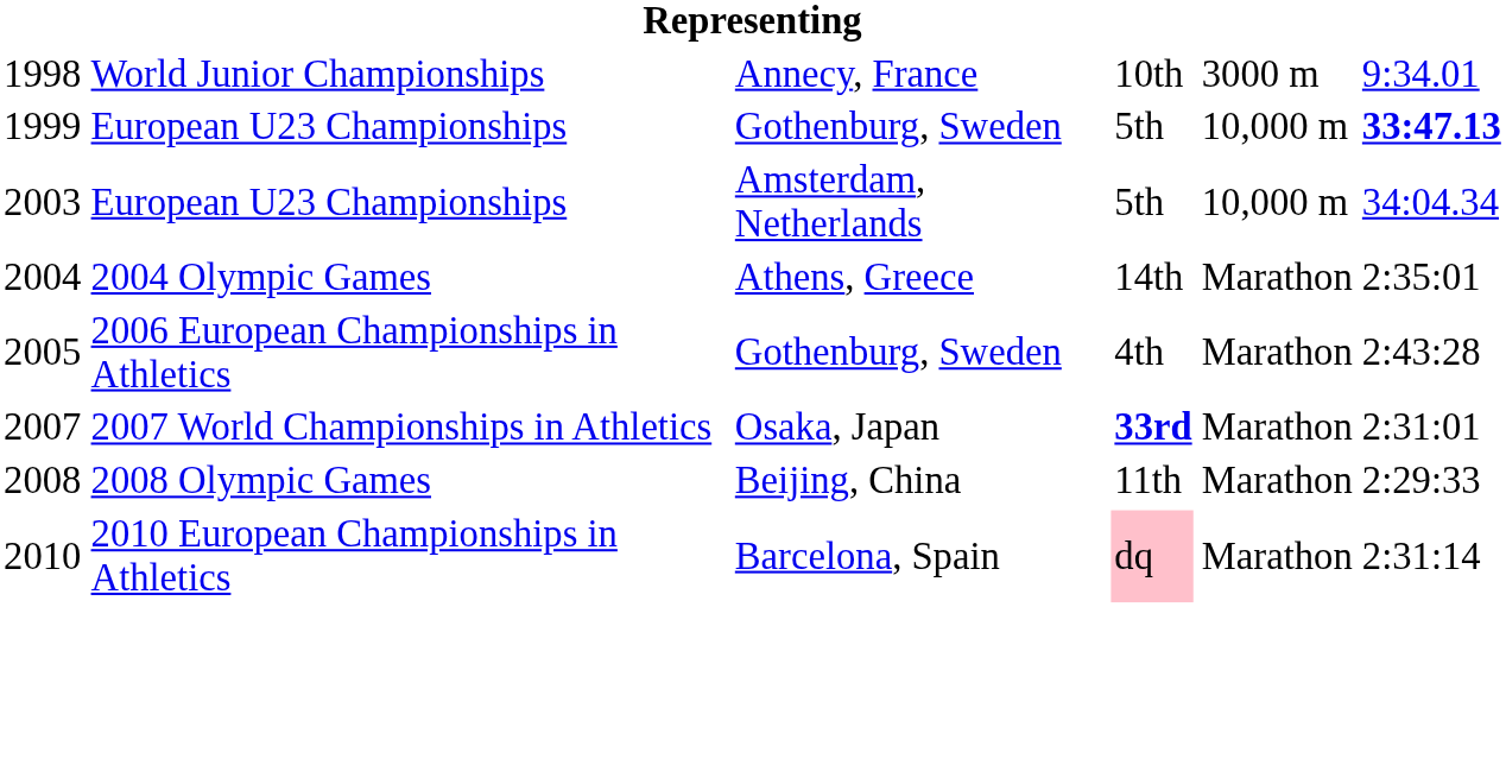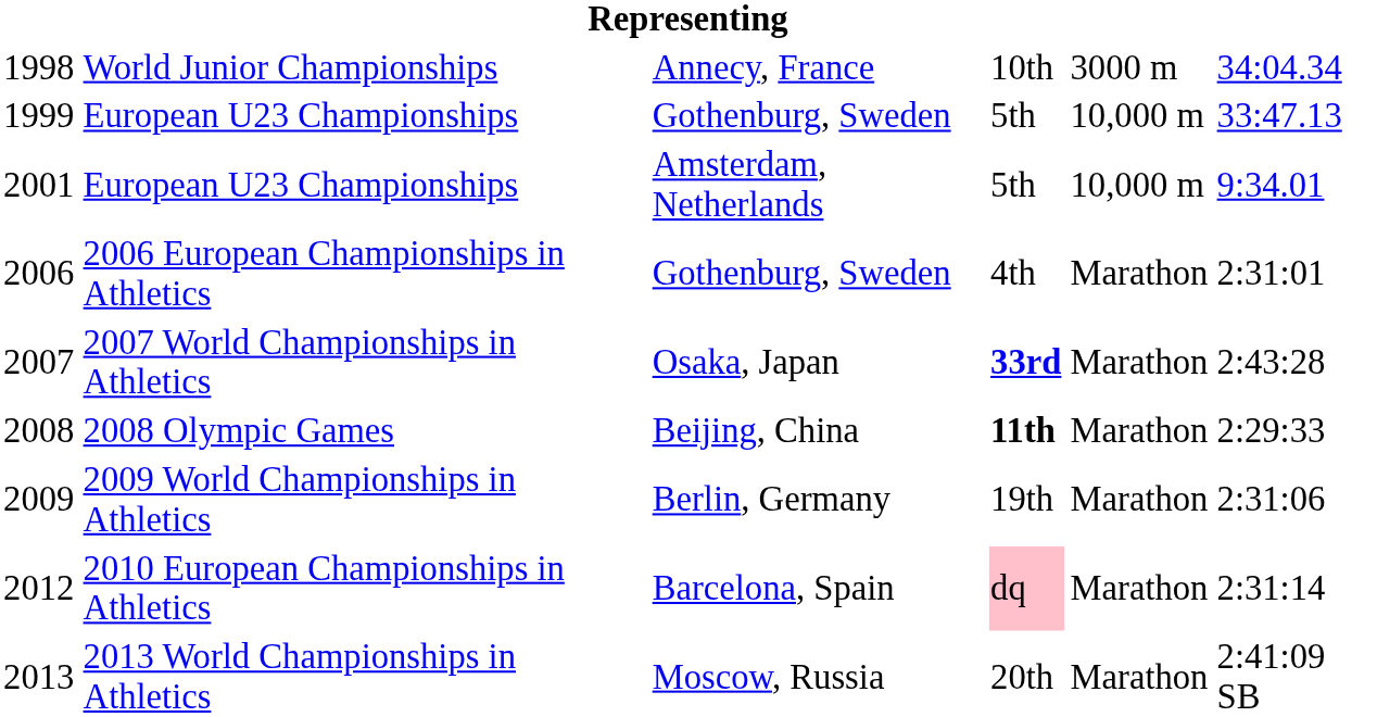 <table>
 <tr>
 <th colspan="6">Representing </th>
 </tr>
 <tr>
 <td>1998</td>
 <td><a href='#'>World Junior Championships</a></td>
 <td><a href='#'>Annecy</a>, <a href='#'>France</a></td>
 <td>10th</td>
 <td>3000 m</td>
-<td><a href='#'>9:34.01</a></td>
+<td><a href='#'>34:04.34</a></td>
 </tr>
 <tr>
 <td>1999</td>
 <td><a href='#'>European U23 Championships</a></td>
 <td><a href='#'>Gothenburg</a>, <a href='#'>Sweden</a></td>
 <td>5th</td>
 <td>10,000 m</td>
-<td><strong><a href='#'>33:47.13</a></strong></td>
+<td><a href='#'>33:47.13</a></td>
 </tr>
 <tr>
-<td>2003</td>
+<td>2001</td>
 <td><a href='#'>European U23 Championships</a></td>
 <td><a href='#'>Amsterdam</a>, <a href='#'>Netherlands</a></td>
 <td>5th</td>
 <td>10,000 m</td>
-<td><a href='#'>34:04.34</a></td>
+<td><a href='#'>9:34.01</a></td>
 </tr>
 <tr>
-<td>2004</td>
-<td><a href='#'>2004 Olympic Games</a></td>
-<td><a href='#'>Athens</a>, <a href='#'>Greece</a></td>
-<td>14th</td>
-<td>Marathon</td>
-<td>2:35:01</td>
-</tr>
-<tr>
-<td>2005</td>
+<td>2006</td>
 <td><a href='#'>2006 European Championships in Athletics</a></td>
 <td><a href='#'>Gothenburg</a>, <a href='#'>Sweden</a></td>
 <td>4th</td>
 <td>Marathon</td>
-<td>2:43:28</td>
+<td>2:31:01</td>
 </tr>
 <tr>
 <td>2007</td>
 <td><a href='#'>2007 World Championships in Athletics</a></td>
 <td><a href='#'>Osaka</a>, Japan</td>
 <td><strong><a href='#'>33rd</a></strong></td>
 <td>Marathon</td>
-<td>2:31:01</td>
+<td>2:43:28</td>
 </tr>
 <tr>
 <td>2008</td>
 <td><a href='#'>2008 Olympic Games</a></td>
 <td><a href='#'>Beijing</a>, China</td>
-<td>11th</td>
+<td><strong>11th</strong></td>
 <td>Marathon</td>
 <td>2:29:33</td>
 </tr>
 <tr>
-<td>2010</td>
+<td>2009</td>
+<td><a href='#'>2009 World Championships in Athletics</a></td>
+<td><a href='#'>Berlin</a>, Germany</td>
+<td>19th</td>
+<td>Marathon</td>
+<td>2:31:06</td>
+</tr>
+<tr>
+<td>2012</td>
 <td><a href='#'>2010 European Championships in Athletics</a></td>
 <td><a href='#'>Barcelona</a>, Spain</td>
 <td bgcolor="pink">dq</td>
 <td>Marathon</td>
 <td>2:31:14</td>
 </tr>
+<tr>
+<td>2013</td>
+<td><a href='#'>2013 World Championships in Athletics</a></td>
+<td><a href='#'>Moscow</a>, Russia</td>
+<td>20th</td>
+<td>Marathon</td>
+<td>2:41:09 SB</td>
+</tr>
 </table>
